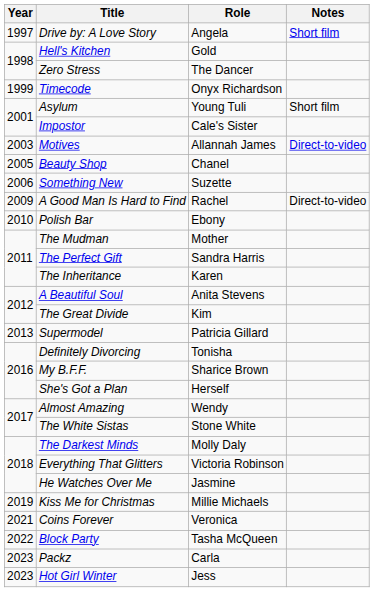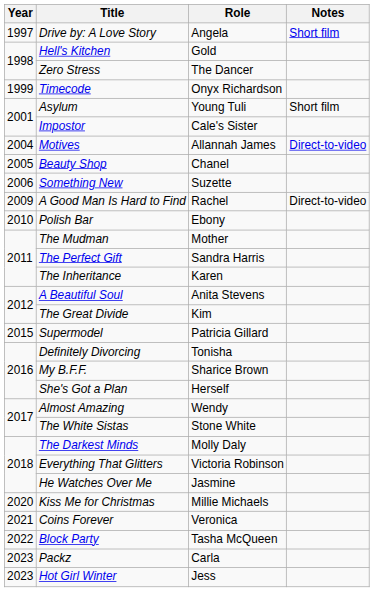 <table class="wikitable sortable">
 <tr>
 <th>Year</th>
 <th>Title</th>
 <th>Role</th>
 <th class="unsortable">Notes</th>
 </tr>
 <tr>
 <td>1997</td>
 <td><em>Drive by: A Love Story</em></td>
 <td>Angela</td>
 <td><a href='#'>Short film</a></td>
 </tr>
 <tr>
 <td rowspan=2>1998</td>
 <td><em><a href='#'>Hell's Kitchen</a></em></td>
 <td>Gold</td>
 <td></td>
 </tr>
 <tr>
 <td><em>Zero Stress</em></td>
 <td>The Dancer</td>
 <td></td>
 </tr>
 <tr>
 <td>1999</td>
 <td><em><a href='#'>Timecode</a></em></td>
 <td>Onyx Richardson</td>
 <td></td>
 </tr>
 <tr>
 <td rowspan=2>2001</td>
 <td><em>Asylum</em></td>
 <td>Young Tuli</td>
 <td>Short film</td>
 </tr>
 <tr>
 <td><em><a href='#'>Impostor</a></em></td>
 <td>Cale's Sister</td>
 <td></td>
 </tr>
 <tr>
-<td>2003</td>
+<td>2004</td>
 <td><em><a href='#'>Motives</a></em></td>
 <td>Allannah James</td>
 <td><a href='#'>Direct-to-video</a></td>
 </tr>
 <tr>
 <td>2005</td>
 <td><em><a href='#'>Beauty Shop</a></em></td>
 <td>Chanel</td>
 <td></td>
 </tr>
 <tr>
 <td>2006</td>
 <td><em><a href='#'>Something New</a></em></td>
 <td>Suzette</td>
 <td></td>
 </tr>
 <tr>
 <td>2009</td>
 <td><em>A Good Man Is Hard to Find</em></td>
 <td>Rachel</td>
 <td>Direct-to-video</td>
 </tr>
 <tr>
 <td>2010</td>
 <td><em>Polish Bar</em></td>
 <td>Ebony</td>
 <td></td>
 </tr>
 <tr>
 <td rowspan=3>2011</td>
 <td><em>The Mudman</em></td>
 <td>Mother</td>
 <td></td>
 </tr>
 <tr>
 <td><em><a href='#'>The Perfect Gift</a></em></td>
 <td>Sandra Harris</td>
 <td></td>
 </tr>
 <tr>
 <td><em>The Inheritance</em></td>
 <td>Karen</td>
 <td></td>
 </tr>
 <tr>
 <td rowspan=2>2012</td>
 <td><em><a href='#'>A Beautiful Soul</a></em></td>
 <td>Anita Stevens</td>
 <td></td>
 </tr>
 <tr>
 <td><em>The Great Divide</em></td>
 <td>Kim</td>
 <td></td>
 </tr>
 <tr>
-<td>2013</td>
+<td>2015</td>
 <td><em>Supermodel</em></td>
 <td>Patricia Gillard</td>
 <td></td>
 </tr>
 <tr>
 <td rowspan=3>2016</td>
 <td><em>Definitely Divorcing</em></td>
 <td>Tonisha</td>
 <td></td>
 </tr>
 <tr>
 <td><em>My B.F.F.</em></td>
 <td>Sharice Brown</td>
 <td></td>
 </tr>
 <tr>
 <td><em>She's Got a Plan</em></td>
 <td>Herself</td>
 <td></td>
 </tr>
 <tr>
 <td rowspan=2>2017</td>
 <td><em>Almost Amazing</em></td>
 <td>Wendy</td>
 <td></td>
 </tr>
 <tr>
 <td><em>The White Sistas</em></td>
 <td>Stone White</td>
 <td></td>
 </tr>
 <tr>
 <td rowspan=3>2018</td>
 <td><em><a href='#'>The Darkest Minds</a></em></td>
 <td>Molly Daly</td>
 <td></td>
 </tr>
 <tr>
 <td><em>Everything That Glitters</em></td>
 <td>Victoria Robinson</td>
 <td></td>
 </tr>
 <tr>
 <td><em>He Watches Over Me</em></td>
 <td>Jasmine</td>
 <td></td>
 </tr>
 <tr>
-<td>2019</td>
+<td>2020</td>
 <td><em>Kiss Me for Christmas</em></td>
 <td>Millie Michaels</td>
 <td></td>
 </tr>
 <tr>
 <td>2021</td>
 <td><em>Coins Forever</em></td>
 <td>Veronica</td>
 <td></td>
 </tr>
 <tr>
 <td>2022</td>
 <td><em><a href='#'>Block Party</a></em></td>
 <td>Tasha McQueen</td>
 <td></td>
 </tr>
 <tr>
 <td>2023</td>
 <td><em>Packz</em></td>
 <td>Carla</td>
 <td></td>
 </tr>
 <tr>
 <td>2023</td>
 <td><em><a href='#'>Hot Girl Winter</a></em></td>
 <td>Jess</td>
 <td></td>
 </tr>
 </table>
